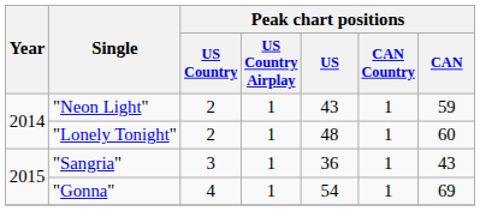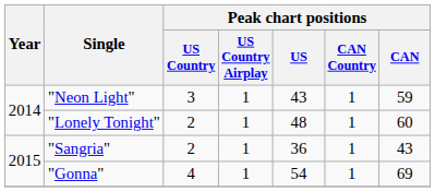 <table class="wikitable" style="text-align:center;">
 <tr>
 <th rowspan="2">Year</th>
 <th rowspan="2">Single</th>
 <th colspan="5">Peak chart positions</th>
 </tr>
 <tr style="font-size:smaller;">
 <th width="45"><a href='#'>US Country</a></th>
 <th width="45"><a href='#'>US Country Airplay</a></th>
 <th width="45"><a href='#'>US</a></th>
 <th width="45"><a href='#'>CAN Country</a></th>
 <th width="45"><a href='#'>CAN</a></th>
 </tr>
 <tr>
 <td rowspan="2">2014</td>
 <td align="left">"<a href='#'>Neon Light</a>"</td>
-<td>2</td>
+<td>3</td>
 <td>1</td>
 <td>43</td>
 <td>1</td>
 <td>59</td>
 </tr>
 <tr>
 <td align="left">"<a href='#'>Lonely Tonight</a>"</td>
 <td>2</td>
 <td>1</td>
 <td>48</td>
 <td>1</td>
 <td>60</td>
 </tr>
 <tr>
 <td rowspan="2">2015</td>
 <td align="left">"<a href='#'>Sangria</a>"</td>
-<td>3</td>
+<td>2</td>
 <td>1</td>
 <td>36</td>
 <td>1</td>
 <td>43</td>
 </tr>
 <tr>
 <td align="left">"<a href='#'>Gonna</a>"</td>
 <td>4</td>
 <td>1</td>
 <td>54</td>
 <td>1</td>
 <td>69</td>
 </tr>
 <tr>
 </tr>
 </table>
